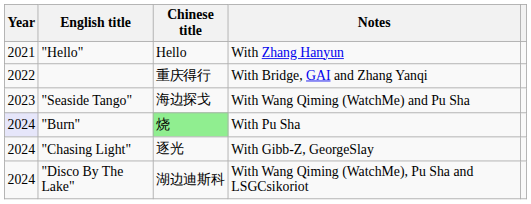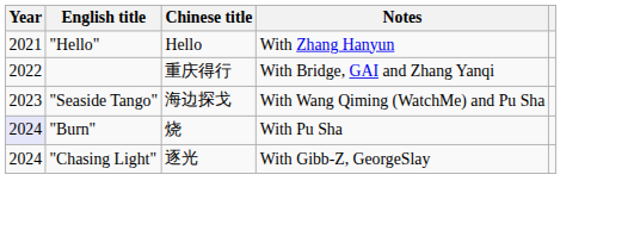 <table class="wikitable">
 <tr>
 <th>Year</th>
 <th>English title</th>
 <th>Chinese title</th>
 <th>Notes</th>
 <th></th>
 </tr>
 <tr>
 <td>2021</td>
 <td>"Hello"</td>
 <td>Hello</td>
 <td>With <a href='#'>Zhang Hanyun</a></td>
 <td></td>
 </tr>
 <tr>
 <td>2022</td>
 <td></td>
 <td>重庆得行</td>
 <td>With Bridge, <a href='#'>GAI</a> and Zhang Yanqi</td>
 <td></td>
 </tr>
 <tr>
 <td>2023</td>
 <td>"Seaside Tango"</td>
 <td>海边探戈</td>
 <td>With Wang Qiming (WatchMe) and Pu Sha</td>
 <td></td>
 </tr>
 <tr>
 <td style="background: lavender;">2024</td>
 <td>"Burn"</td>
-<td style="background: lightgreen;"><bdi>烧</bdi></td>
+<td><bdi>烧</bdi></td>
 <td>With Pu Sha</td>
 <td></td>
 </tr>
 <tr>
 <td>2024</td>
 <td>"Chasing Light"</td>
 <td>逐光</td>
 <td>With Gibb-Z, GeorgeSlay</td>
 <td></td>
 </tr>
-<tr>
-<td>2024</td>
-<td>"Disco By The Lake"</td>
-<td>湖边迪斯科</td>
-<td>With Wang Qiming (WatchMe), Pu Sha and LSGCsikoriot</td>
-<td></td>
-</tr>
 </table>
